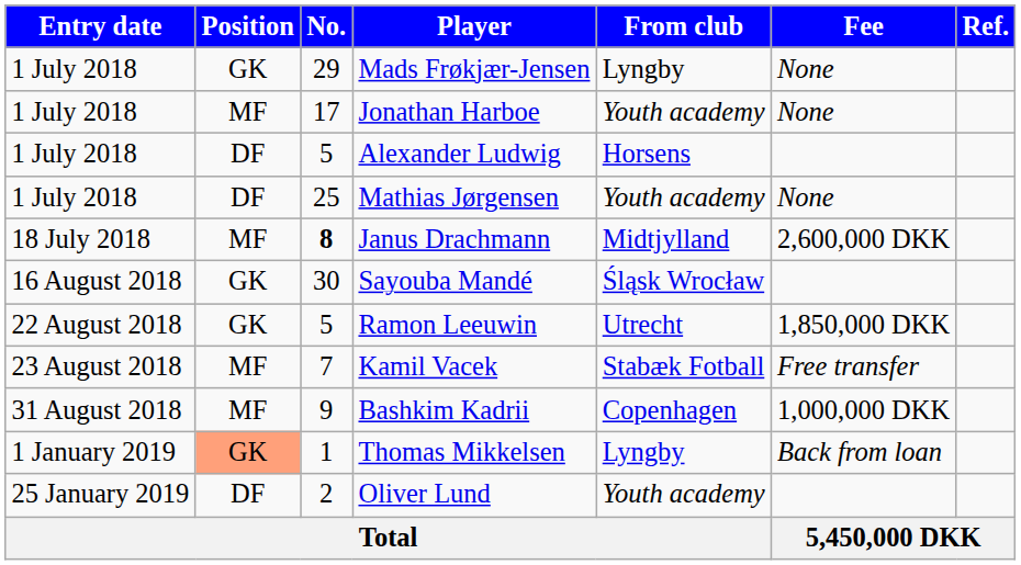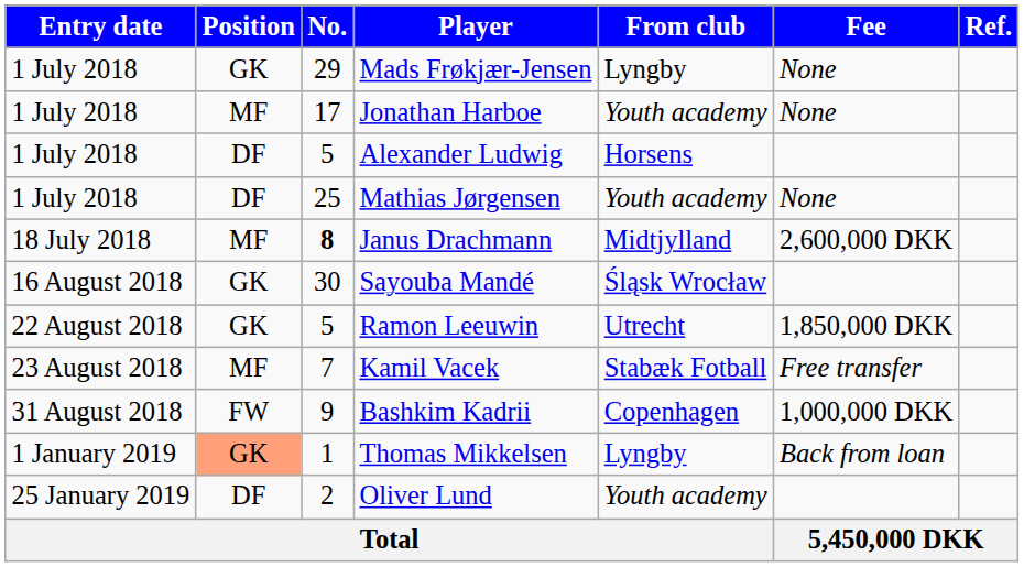 <table class="wikitable sortable">
 <tr>
 <th style="background:#0000ff; color:white;"><strong>Entry date</strong></th>
 <th style="background:#0000ff; color:white;"><strong>Position</strong></th>
 <th style="background:#0000ff; color:white;"><strong>No.</strong></th>
 <th style="background:#0000ff; color:white;"><strong>Player</strong></th>
 <th style="background:#0000ff; color:white;"><strong>From club</strong></th>
 <th style="background:#0000ff; color:white;"><strong>Fee</strong></th>
 <th style="background:#0000ff; color:white;"><strong>Ref.</strong></th>
 </tr>
 <tr>
 <td>1 July 2018</td>
 <td style="text-align:center;">GK</td>
 <td style="text-align:center;">29</td>
 <td style="text-align:left;"> <a href='#'>Mads Frøkjær-Jensen</a></td>
 <td style="text-align:left;"> Lyngby</td>
 <td><em>None</em></td>
 <td></td>
 </tr>
 <tr>
 <td>1 July 2018</td>
 <td style="text-align:center;">MF</td>
 <td style="text-align:center;">17</td>
 <td style="text-align:left;"> <a href='#'>Jonathan Harboe</a></td>
 <td style="text-align:left;"><em>Youth academy</em></td>
 <td><em>None</em></td>
 <td></td>
 </tr>
 <tr>
 <td>1 July 2018</td>
 <td style="text-align:center;">DF</td>
 <td style="text-align:center;">5</td>
 <td style="text-align:left;"> <a href='#'>Alexander Ludwig</a></td>
 <td style="text-align:left;"> <a href='#'>Horsens</a></td>
 <td></td>
 <td></td>
 </tr>
 <tr>
 <td>1 July 2018</td>
 <td style="text-align:center;">DF</td>
 <td style="text-align:center;">25</td>
 <td style="text-align:left;"> <a href='#'>Mathias Jørgensen</a></td>
 <td style="text-align:left;"><em>Youth academy</em></td>
 <td><em>None</em></td>
 <td></td>
 </tr>
 <tr>
 <td>18 July 2018</td>
 <td style="text-align:center;">MF</td>
 <td style="text-align:center;"><strong>8</strong></td>
 <td style="text-align:left;"> <a href='#'>Janus Drachmann</a></td>
 <td style="text-align:left;"> <a href='#'>Midtjylland</a></td>
 <td>2,600,000 DKK</td>
 <td></td>
 </tr>
 <tr>
 <td>16 August 2018</td>
 <td style="text-align:center;">GK</td>
 <td style="text-align:center;">30</td>
 <td style="text-align:left;"> <a href='#'>Sayouba Mandé</a></td>
 <td style="text-align:left;"> <a href='#'>Śląsk Wrocław</a></td>
 <td></td>
 <td></td>
 </tr>
 <tr>
 <td>22 August 2018</td>
 <td style="text-align:center;">GK</td>
 <td style="text-align:center;">5</td>
 <td style="text-align:left;"> <a href='#'>Ramon Leeuwin</a></td>
 <td style="text-align:left;"> <a href='#'>Utrecht</a></td>
 <td>1,850,000 DKK</td>
 <td></td>
 </tr>
 <tr>
 <td>23 August 2018</td>
 <td style="text-align:center;">MF</td>
 <td style="text-align:center;">7</td>
 <td style="text-align:left;"> <a href='#'>Kamil Vacek</a></td>
 <td style="text-align:left;"> <a href='#'>Stabæk Fotball</a></td>
 <td><em>Free transfer</em></td>
 <td></td>
 </tr>
 <tr>
 <td>31 August 2018</td>
-<td style="text-align:center;">MF</td>
+<td style="text-align:center;">FW</td>
 <td style="text-align:center;">9</td>
 <td style="text-align:left;"> <a href='#'>Bashkim Kadrii</a></td>
 <td style="text-align:left;"> <a href='#'>Copenhagen</a></td>
 <td>1,000,000 DKK</td>
 <td></td>
 </tr>
 <tr>
 <td>1 January 2019</td>
 <td style="background: lightsalmon; text-align:center;">GK</td>
 <td style="text-align:center;">1</td>
 <td style="text-align:left;"> <a href='#'>Thomas Mikkelsen</a></td>
 <td style="text-align:left;"> <a href='#'>Lyngby</a></td>
 <td><em>Back from loan</em></td>
 <td></td>
 </tr>
 <tr>
 <td>25 January 2019</td>
 <td style="text-align:center;">DF</td>
 <td style="text-align:center;">2</td>
 <td style="text-align:left;"> <a href='#'>Oliver Lund</a></td>
 <td style="text-align:left;"><em>Youth academy</em></td>
 <td></td>
 <td></td>
 </tr>
 <tr>
 <th colspan="5">Total</th>
 <th colspan="2">5,450,000 DKK</th>
 </tr>
 </table>
